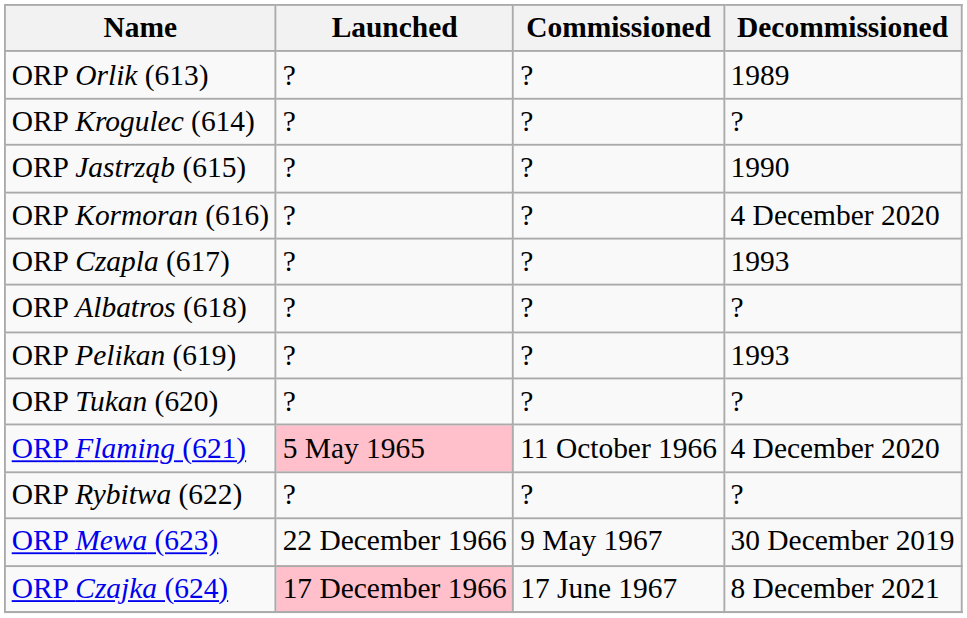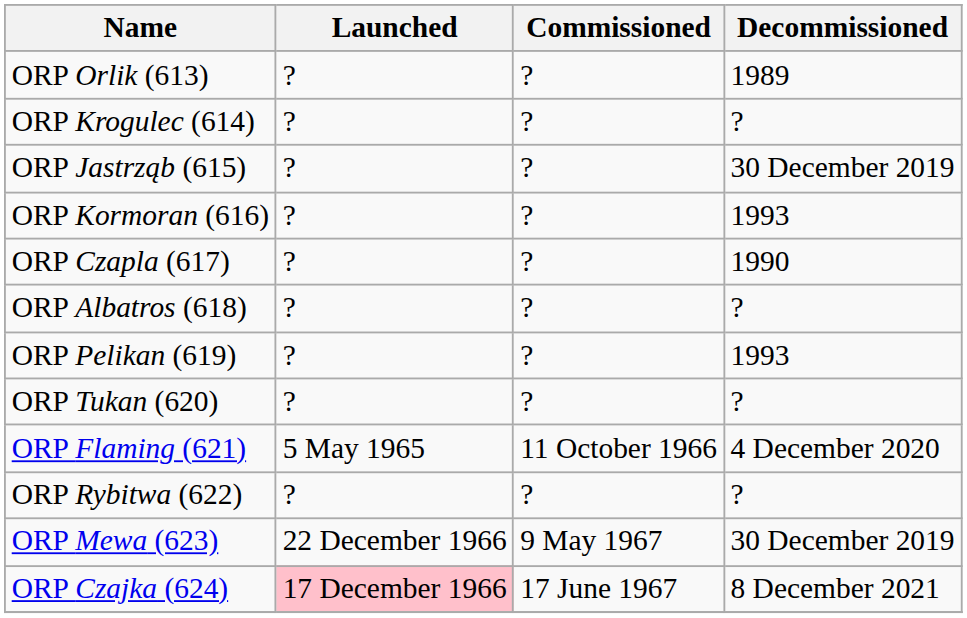 <table class="wikitable">
 <tr>
 <th>Name</th>
 <th>Launched</th>
 <th>Commissioned</th>
 <th>Decommissioned</th>
 </tr>
 <tr>
 <td>ORP <em>Orlik</em> (613)</td>
 <td>?</td>
 <td>?</td>
 <td>1989</td>
 </tr>
 <tr>
 <td>ORP <em>Krogulec</em> (614)</td>
 <td>?</td>
 <td>?</td>
 <td>?</td>
 </tr>
 <tr>
 <td>ORP <em>Jastrząb</em> (615)</td>
 <td>?</td>
 <td>?</td>
-<td>1990</td>
+<td>30 December 2019</td>
 </tr>
 <tr>
 <td>ORP <em>Kormoran</em> (616)</td>
 <td>?</td>
 <td>?</td>
-<td>4 December 2020</td>
+<td>1993</td>
 </tr>
 <tr>
 <td>ORP <em>Czapla</em> (617)</td>
 <td>?</td>
 <td>?</td>
-<td>1993</td>
+<td>1990</td>
 </tr>
 <tr>
 <td>ORP <em>Albatros</em> (618)</td>
 <td>?</td>
 <td>?</td>
 <td>?</td>
 </tr>
 <tr>
 <td>ORP <em>Pelikan</em> (619)</td>
 <td>?</td>
 <td>?</td>
 <td>1993</td>
 </tr>
 <tr>
 <td>ORP <em>Tukan</em> (620)</td>
 <td>?</td>
 <td>?</td>
 <td>?</td>
 </tr>
 <tr>
 <td><a href='#'>ORP <em>Flaming</em> (621)</a></td>
-<td style="background: pink;">5 May 1965</td>
+<td>5 May 1965</td>
 <td>11 October 1966</td>
 <td>4 December 2020</td>
 </tr>
 <tr>
 <td>ORP <em>Rybitwa</em> (622)</td>
 <td>?</td>
 <td>?</td>
 <td>?</td>
 </tr>
 <tr>
 <td><a href='#'>ORP <em>Mewa</em> (623)</a></td>
 <td>22 December 1966</td>
 <td>9 May 1967</td>
 <td>30 December 2019</td>
 </tr>
 <tr>
 <td><a href='#'>ORP <em>Czajka</em> (624)</a></td>
 <td style="background: pink;">17 December 1966</td>
 <td>17 June 1967</td>
 <td>8 December 2021</td>
 </tr>
 <tr>
 </tr>
 </table>
